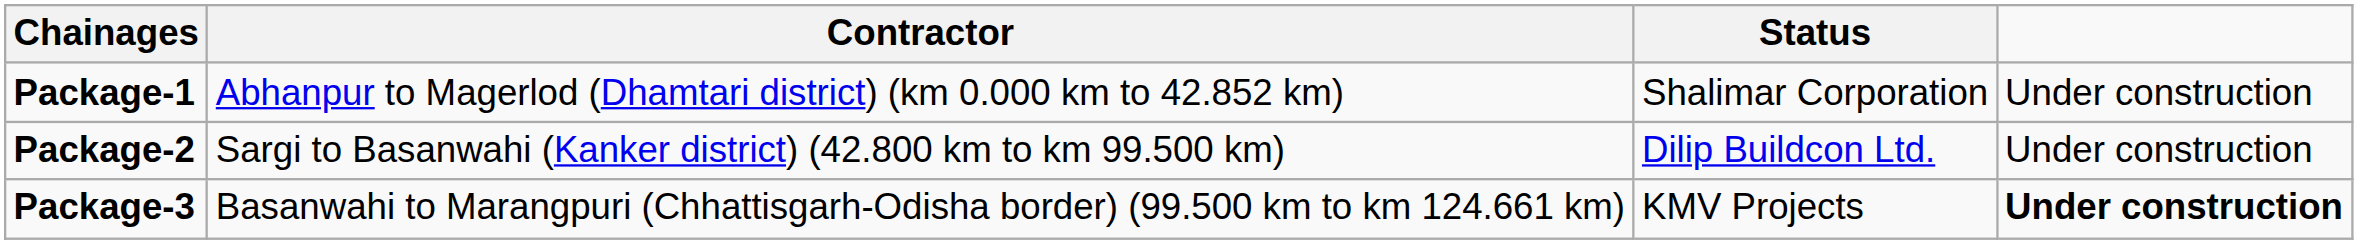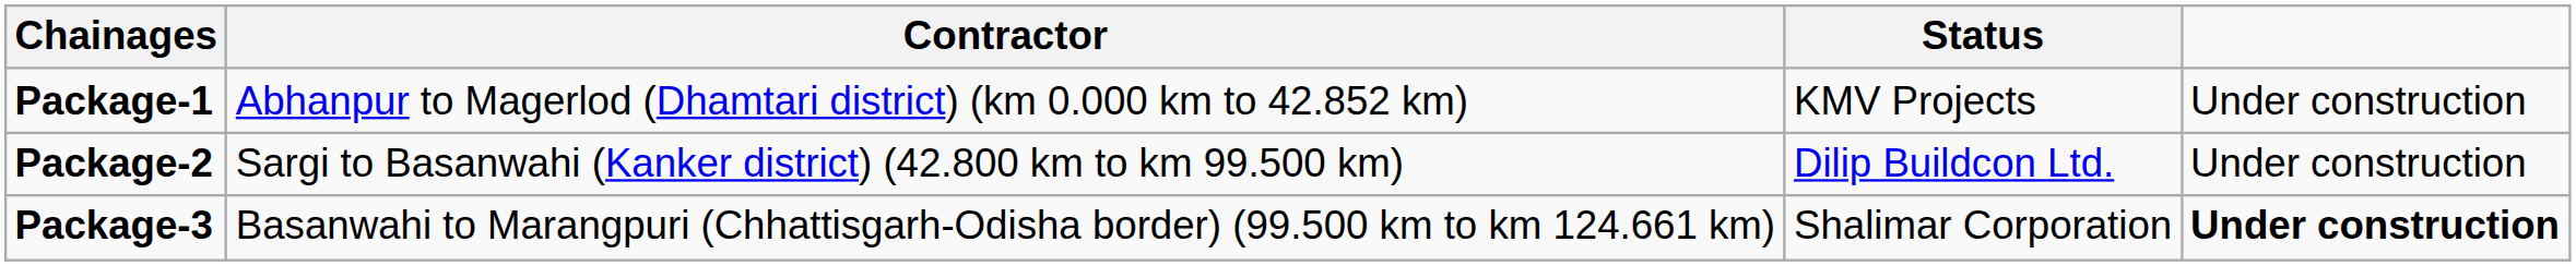 <table class="wikitable sortable">
 <tr>
 <th>Chainages</th>
 <th>Contractor</th>
 <th>Status</th>
 </tr>
 <tr>
 <td><strong>Package-1</strong></td>
 <td><a href='#'>Abhanpur</a> to Magerlod (<a href='#'>Dhamtari district</a>) (km 0.000 km to 42.852 km)</td>
-<td>Shalimar Corporation</td>
+<td>KMV Projects</td>
 <td>Under construction</td>
 </tr>
 <tr>
 <td><strong>Package-2</strong></td>
 <td>Sargi to Basanwahi (<a href='#'>Kanker district</a>) (42.800 km to km 99.500 km)</td>
 <td><a href='#'>Dilip Buildcon Ltd.</a></td>
 <td>Under construction</td>
 </tr>
 <tr>
 <td><strong>Package-3</strong></td>
 <td>Basanwahi to Marangpuri (Chhattisgarh-Odisha border) (99.500 km to km 124.661 km)</td>
-<td>KMV Projects</td>
+<td>Shalimar Corporation</td>
 <td><strong>Under construction</strong></td>
 </tr>
 </table>
